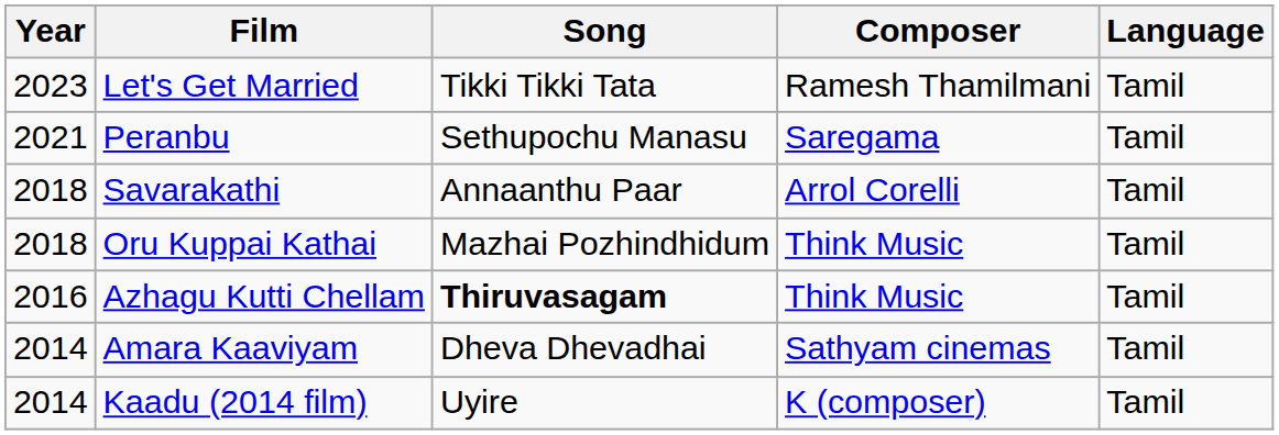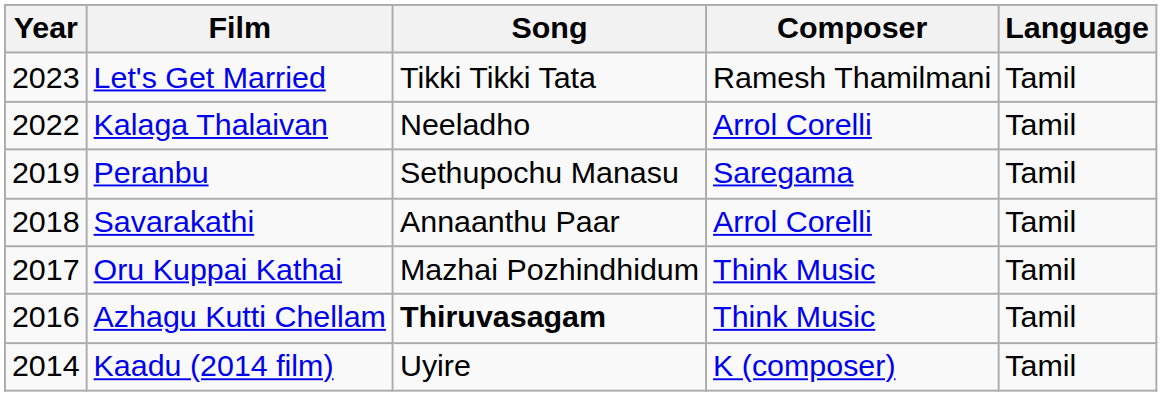 <table class="sortable wikitable">
 <tr>
 <th>Year</th>
 <th>Film</th>
 <th>Song</th>
 <th>Composer</th>
 <th>Language</th>
 </tr>
 <tr>
 <td>2023</td>
 <td><a href='#'>Let's Get Married</a></td>
 <td>Tikki Tikki Tata</td>
 <td>Ramesh Thamilmani</td>
 <td>Tamil</td>
 </tr>
 <tr>
-<td>2021</td>
+<td>2022</td>
+<td><a href='#'>Kalaga Thalaivan</a></td>
+<td>Neeladho</td>
+<td><a href='#'>Arrol Corelli</a></td>
+<td>Tamil</td>
+</tr>
+<tr>
+<td>2019</td>
 <td><a href='#'>Peranbu</a></td>
 <td>Sethupochu Manasu</td>
 <td><a href='#'>Saregama</a></td>
 <td>Tamil</td>
 </tr>
 <tr>
 <td>2018</td>
 <td><a href='#'>Savarakathi</a></td>
 <td>Annaanthu Paar</td>
 <td><a href='#'>Arrol Corelli</a></td>
 <td>Tamil</td>
 </tr>
 <tr>
-<td>2018</td>
+<td>2017</td>
 <td><a href='#'>Oru Kuppai Kathai</a></td>
 <td>Mazhai Pozhindhidum</td>
 <td><a href='#'>Think Music</a></td>
 <td>Tamil</td>
 </tr>
 <tr>
 <td>2016</td>
 <td><a href='#'>Azhagu Kutti Chellam</a></td>
 <td><strong>Thiruvasagam</strong></td>
 <td><a href='#'>Think Music</a></td>
 <td>Tamil</td>
 </tr>
 <tr>
 <td>2014</td>
-<td><a href='#'>Amara Kaaviyam</a></td>
-<td>Dheva Dhevadhai</td>
-<td><a href='#'>Sathyam cinemas</a></td>
-<td>Tamil</td>
-</tr>
-<tr>
-<td>2014</td>
 <td><a href='#'>Kaadu (2014 film)</a></td>
 <td>Uyire</td>
 <td><a href='#'>K (composer)</a></td>
 <td>Tamil</td>
 </tr>
 </table>
